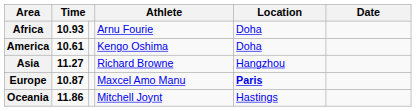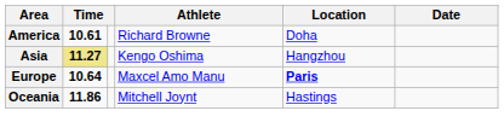 <table class="wikitable">
 <tr>
 <th width="45">Area</th>
 <th width="80" colspan="2">Time</th>
 <th width="200">Athlete</th>
 <th width="130">Location</th>
 <th width="120">Date</th>
 </tr>
 <tr>
-<th>Africa</th>
-<td align="center"><strong>10.93</strong></td>
-<td align="center"></td>
-<td> <a href='#'>Arnu Fourie</a></td>
-<td> <a href='#'>Doha</a></td>
-<td align="right"></td>
-</tr>
-<tr>
 <th>America</th>
 <td align="center"><strong>10.61</strong></td>
 <td align="center"><strong></strong></td>
-<td> <a href='#'>Kengo Oshima</a></td>
+<td> <a href='#'>Richard Browne</a></td>
 <td> <a href='#'>Doha</a></td>
 <td align="right"></td>
 </tr>
 <tr>
 <th>Asia</th>
-<td align="center"><strong>11.27</strong></td>
+<td align="center" style="background: khaki;"><strong>11.27</strong></td>
 <td align="center"></td>
-<td> <a href='#'>Richard Browne</a></td>
+<td> <a href='#'>Kengo Oshima</a></td>
 <td> <a href='#'>Hangzhou</a></td>
 <td align="right"></td>
 </tr>
 <tr>
 <th>Europe</th>
-<td align="center"><strong>10.87</strong></td>
+<td align="center"><strong>10.64</strong></td>
 <td align="center"></td>
 <td> <a href='#'>Maxcel Amo Manu</a></td>
 <td><strong> <a href='#'>Paris</a></strong></td>
 <td align="right"></td>
 </tr>
 <tr>
 <th>Oceania</th>
 <td align="center"><strong>11.86</strong></td>
 <td align="center"></td>
 <td> <a href='#'>Mitchell Joynt</a></td>
 <td> <a href='#'>Hastings</a></td>
 <td align="right"></td>
 </tr>
 </table>
